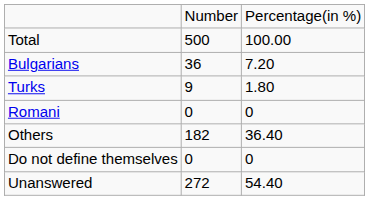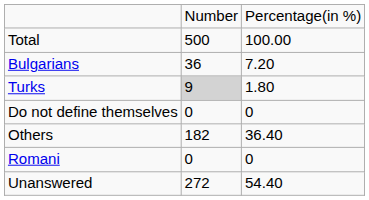 <table class="wikitable">
 <tr>
 <td></td>
 <td>Number</td>
 <td>Percentage(in %)</td>
 </tr>
 <tr>
 <td>Total</td>
 <td>500</td>
 <td>100.00</td>
 </tr>
 <tr>
 <td><a href='#'>Bulgarians</a></td>
 <td>36</td>
 <td>7.20</td>
 </tr>
 <tr>
 <td><a href='#'>Turks</a></td>
-<td>9</td>
+<td style="background: lightgrey;">9</td>
 <td>1.80</td>
 </tr>
 <tr>
-<td><a href='#'>Romani</a></td>
+<td>Do not define themselves</td>
 <td>0</td>
 <td>0</td>
 </tr>
 <tr>
 <td>Others</td>
 <td>182</td>
 <td>36.40</td>
 </tr>
 <tr>
-<td>Do not define themselves</td>
+<td><a href='#'>Romani</a></td>
 <td>0</td>
 <td>0</td>
 </tr>
 <tr>
 <td>Unanswered</td>
 <td>272</td>
 <td>54.40</td>
 </tr>
 </table>
